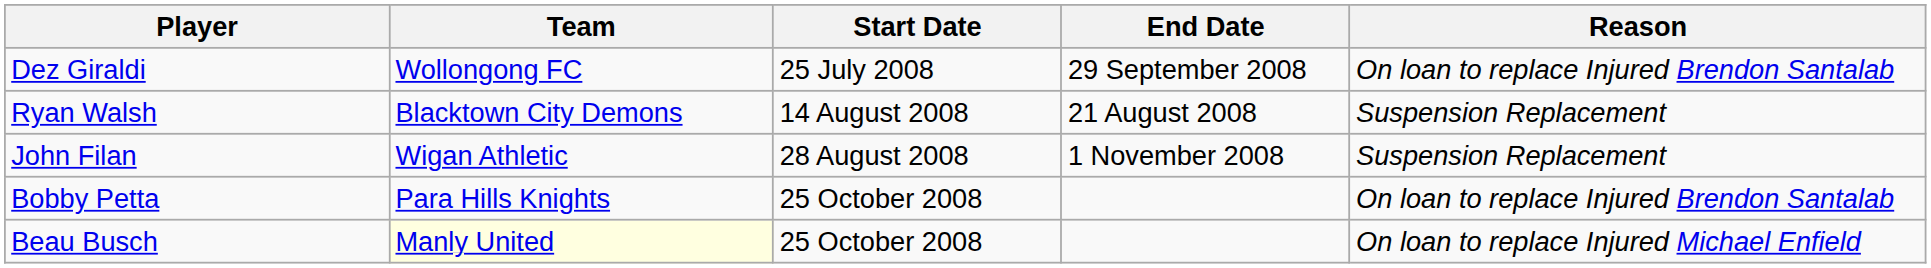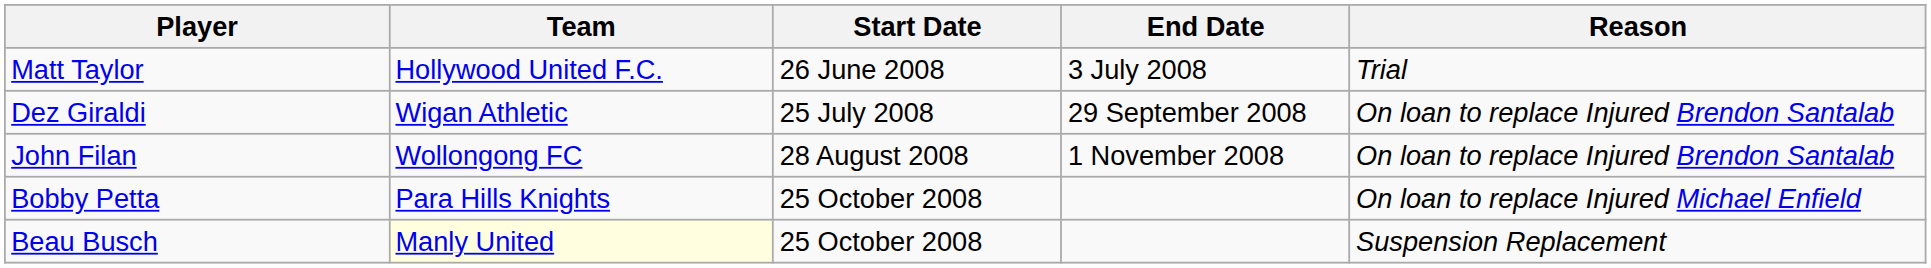 <table class="wikitable" style="text-align:center; font-size:95%;width:85%; text-align:left">
 <tr>
 <th width=20%>Player</th>
 <th width=20%>Team</th>
 <th width=15%>Start Date</th>
 <th width=15%>End Date</th>
 <th width=30%>Reason</th>
 </tr>
 <tr>
+<td> <a href='#'>Matt Taylor</a></td>
+<td><a href='#'>Hollywood United F.C.</a></td>
+<td>26 June 2008</td>
+<td>3 July 2008</td>
+<td><em>Trial</em></td>
+</tr>
+<tr>
 <td> <a href='#'>Dez Giraldi</a></td>
-<td><a href='#'>Wollongong FC</a></td>
+<td><a href='#'>Wigan Athletic</a></td>
 <td>25 July 2008</td>
 <td>29 September 2008</td>
 <td><em>On loan to replace Injured <a href='#'>Brendon Santalab</a></em></td>
 </tr>
 <tr>
-<td> <a href='#'>Ryan Walsh</a></td>
-<td><a href='#'>Blacktown City Demons</a></td>
-<td>14 August 2008</td>
-<td>21 August 2008</td>
-<td><em>Suspension Replacement</em></td>
-</tr>
-<tr>
 <td> <a href='#'>John Filan</a></td>
-<td><a href='#'>Wigan Athletic</a></td>
+<td><a href='#'>Wollongong FC</a></td>
 <td>28 August 2008</td>
 <td>1 November 2008</td>
-<td><em>Suspension Replacement</em></td>
+<td><em>On loan to replace Injured <a href='#'>Brendon Santalab</a></em></td>
 </tr>
 <tr>
 <td> <a href='#'>Bobby Petta</a></td>
 <td><a href='#'>Para Hills Knights</a></td>
 <td>25 October 2008</td>
 <td></td>
-<td><em>On loan to replace Injured <a href='#'>Brendon Santalab</a></em></td>
+<td><em>On loan to replace Injured <a href='#'>Michael Enfield</a></em></td>
 </tr>
 <tr>
 <td> <a href='#'>Beau Busch</a></td>
 <td style="background: lightyellow;"><a href='#'>Manly United</a></td>
 <td>25 October 2008</td>
 <td></td>
-<td><em>On loan to replace Injured <a href='#'>Michael Enfield</a></em></td>
+<td><em>Suspension Replacement</em></td>
 </tr>
 </table>
